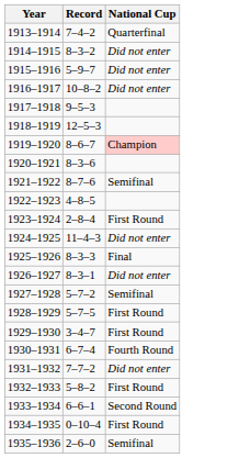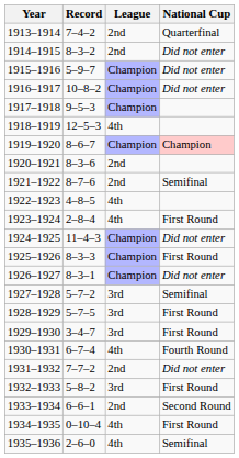 <table class="wikitable">
 <tr>
 <th>Year</th>
 <th>Record</th>
+<th>League</th>
 <th>National Cup</th>
 </tr>
 <tr>
 <td>1913–1914</td>
 <td>7–4–2</td>
+<td>2nd</td>
 <td>Quarterfinal</td>
 </tr>
 <tr>
 <td>1914–1915</td>
 <td>8–3–2</td>
+<td>2nd</td>
 <td><em>Did not enter</em></td>
 </tr>
 <tr>
 <td>1915–1916</td>
 <td>5–9–7</td>
+<td bgcolor="B3B7FF">Champion</td>
 <td><em>Did not enter</em></td>
 </tr>
 <tr>
 <td>1916–1917</td>
 <td>10–8–2</td>
+<td bgcolor="B3B7FF">Champion</td>
 <td><em>Did not enter</em></td>
 </tr>
 <tr>
 <td>1917–1918</td>
 <td>9–5–3</td>
+<td bgcolor="B3B7FF">Champion</td>
 <td></td>
 </tr>
 <tr>
 <td>1918–1919</td>
 <td>12–5–3</td>
+<td>4th</td>
 <td></td>
 </tr>
 <tr>
 <td>1919–1920</td>
 <td>8–6–7</td>
+<td bgcolor="B3B7FF">Champion</td>
 <td bgcolor="FFCBCB">Champion</td>
 </tr>
 <tr>
 <td>1920–1921</td>
 <td>8–3–6</td>
+<td>2nd</td>
 <td></td>
 </tr>
 <tr>
 <td>1921–1922</td>
 <td>8–7–6</td>
+<td>2nd</td>
 <td>Semifinal</td>
 </tr>
 <tr>
 <td>1922–1923</td>
 <td>4–8–5</td>
+<td>4th</td>
 <td></td>
 </tr>
 <tr>
 <td>1923–1924</td>
 <td>2–8–4</td>
+<td>4th</td>
 <td>First Round</td>
 </tr>
 <tr>
 <td>1924–1925</td>
 <td>11–4–3</td>
+<td bgcolor="B3B7FF">Champion</td>
 <td><em>Did not enter</em></td>
 </tr>
 <tr>
 <td>1925–1926</td>
 <td>8–3–3</td>
-<td>Final</td>
+<td bgcolor="B3B7FF">Champion</td>
+<td>First Round</td>
 </tr>
 <tr>
 <td>1926–1927</td>
 <td>8–3–1</td>
+<td bgcolor="B3B7FF">Champion</td>
 <td><em>Did not enter</em></td>
 </tr>
 <tr>
 <td>1927–1928</td>
 <td>5–7–2</td>
+<td>3rd</td>
 <td>Semifinal</td>
 </tr>
 <tr>
 <td>1928–1929</td>
 <td>5–7–5</td>
+<td>3rd</td>
 <td>First Round</td>
 </tr>
 <tr>
 <td>1929–1930</td>
 <td>3–4–7</td>
+<td>3rd</td>
 <td>First Round</td>
 </tr>
 <tr>
 <td>1930–1931</td>
 <td>6–7–4</td>
+<td>4th</td>
 <td>Fourth Round</td>
 </tr>
 <tr>
 <td>1931–1932</td>
 <td>7–7–2</td>
+<td>2nd</td>
 <td><em>Did not enter</em></td>
 </tr>
 <tr>
 <td>1932–1933</td>
 <td>5–8–2</td>
+<td>3rd</td>
 <td>First Round</td>
 </tr>
 <tr>
 <td>1933–1934</td>
 <td>6–6–1</td>
+<td>2nd</td>
 <td>Second Round</td>
 </tr>
 <tr>
 <td>1934–1935</td>
 <td>0–10–4</td>
+<td>4th</td>
 <td>First Round</td>
 </tr>
 <tr>
 <td>1935–1936</td>
 <td>2–6–0</td>
+<td>4th</td>
 <td>Semifinal</td>
 </tr>
 </table>
